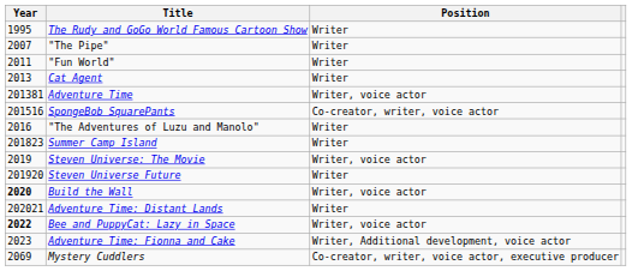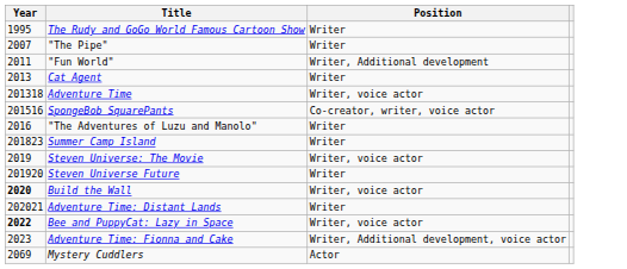 <table class="wikitable">
 <tr>
 <th>Year</th>
 <th>Title</th>
 <th>Position</th>
 <th class="unsortable"></th>
 </tr>
 <tr>
 <td>1995</td>
 <td><a href='#'><em>The Rudy and GoGo World Famous Cartoon Show</em></a></td>
 <td>Writer</td>
 <td></td>
 </tr>
 <tr>
 <td>2007</td>
 <td>"The Pipe"</td>
 <td>Writer</td>
 <td></td>
 </tr>
 <tr>
 <td>2011</td>
 <td>"Fun World"</td>
-<td>Writer</td>
+<td>Writer, Additional development</td>
 <td></td>
 </tr>
 <tr>
 <td>2013</td>
 <td><em><a href='#'>Cat Agent</a></em></td>
 <td>Writer</td>
 <td></td>
 </tr>
 <tr>
-<td>201381</td>
+<td>201318</td>
 <td><em><a href='#'>Adventure Time</a></em></td>
 <td>Writer, voice actor</td>
 <td></td>
 </tr>
 <tr>
 <td>201516</td>
 <td><em><a href='#'>SpongeBob SquarePants</a></em></td>
 <td>Co-creator, writer, voice actor</td>
 <td></td>
 </tr>
 <tr>
 <td>2016</td>
 <td>"The Adventures of Luzu and Manolo"</td>
 <td>Writer</td>
 <td></td>
 </tr>
 <tr>
 <td>201823</td>
 <td><em><a href='#'>Summer Camp Island</a></em></td>
 <td>Writer</td>
 <td></td>
 </tr>
 <tr>
 <td>2019</td>
 <td><em><a href='#'>Steven Universe: The Movie</a></em></td>
 <td>Writer, voice actor</td>
 <td></td>
 </tr>
 <tr>
 <td>201920</td>
 <td><em><a href='#'>Steven Universe Future</a></em></td>
 <td>Writer</td>
 <td></td>
 </tr>
 <tr>
 <td><strong>2020</strong></td>
 <td><a href='#'><em>Build the Wall</em></a></td>
 <td>Writer, voice actor</td>
 <td></td>
 </tr>
 <tr>
 <td>202021</td>
 <td><em><a href='#'>Adventure Time: Distant Lands</a></em></td>
 <td>Writer</td>
 <td></td>
 </tr>
 <tr>
 <td><strong>2022</strong></td>
 <td><em><a href='#'>Bee and PuppyCat: Lazy in Space</a></em></td>
 <td>Writer, voice actor</td>
 <td></td>
 </tr>
 <tr>
 <td>2023</td>
 <td><em><a href='#'>Adventure Time: Fionna and Cake</a></em></td>
 <td>Writer, Additional development, voice actor</td>
 <td></td>
 </tr>
 <tr>
 <td>2069</td>
 <td><em>Mystery Cuddlers</em></td>
-<td>Co-creator, writer, voice actor, executive producer</td>
+<td>Actor</td>
 <td></td>
 </tr>
 </table>
